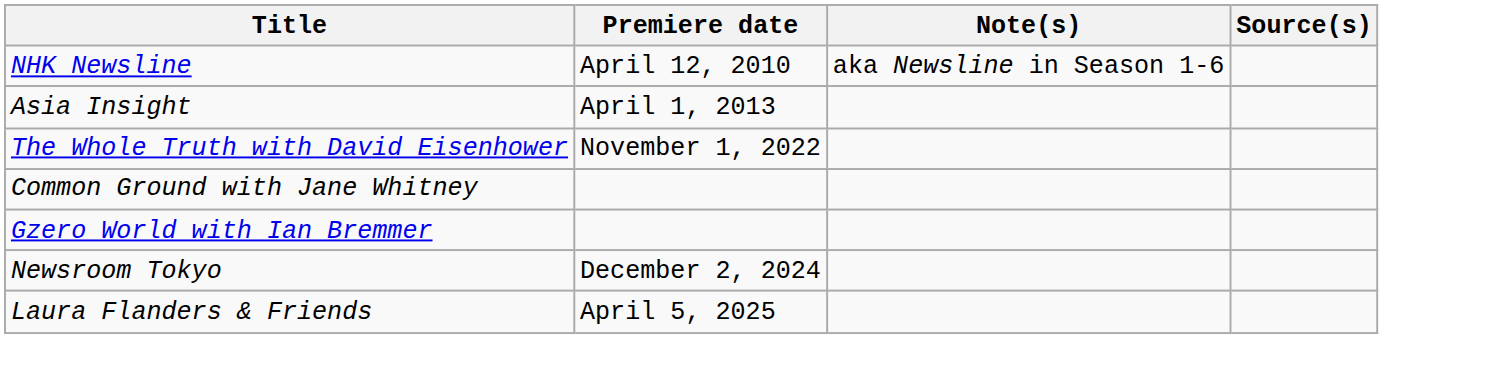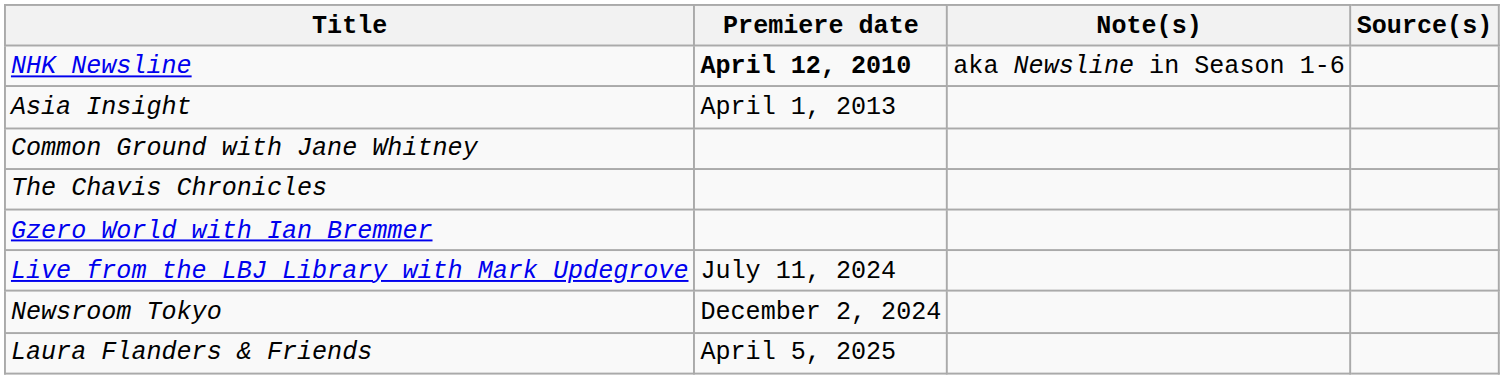 <table class="wikitable sortable">
 <tr>
 <th>Title</th>
 <th>Premiere date</th>
 <th>Note(s)</th>
 <th>Source(s)</th>
 </tr>
 <tr>
 <td><em><a href='#'>NHK Newsline</a></em></td>
-<td>April 12, 2010</td>
+<td><strong>April 12, 2010</strong></td>
 <td>aka <em>Newsline</em> in Season 1-6</td>
 <td></td>
 </tr>
 <tr>
 <td><em>Asia Insight</em></td>
 <td>April 1, 2013</td>
 <td></td>
 <td></td>
 </tr>
 <tr>
-<td><em><a href='#'>The Whole Truth with David Eisenhower</a></em></td>
-<td>November 1, 2022</td>
+<td><em>Common Ground with Jane Whitney</em></td>
+<td></td>
 <td></td>
 <td></td>
 </tr>
 <tr>
-<td><em>Common Ground with Jane Whitney</em></td>
+<td><em>The Chavis Chronicles</em></td>
 <td></td>
 <td></td>
 <td></td>
 </tr>
 <tr>
 <td><em><a href='#'>Gzero World with Ian Bremmer</a></em></td>
 <td></td>
+<td></td>
+<td></td>
+</tr>
+<tr>
+<td><em><a href='#'>Live from the LBJ Library with Mark Updegrove</a></em></td>
+<td>July 11, 2024</td>
 <td></td>
 <td></td>
 </tr>
 <tr>
 <td><em>Newsroom Tokyo</em></td>
 <td>December 2, 2024</td>
 <td></td>
 <td></td>
 </tr>
 <tr>
 <td><em>Laura Flanders & Friends</em></td>
 <td>April 5, 2025</td>
 <td></td>
 <td></td>
 </tr>
 </table>
